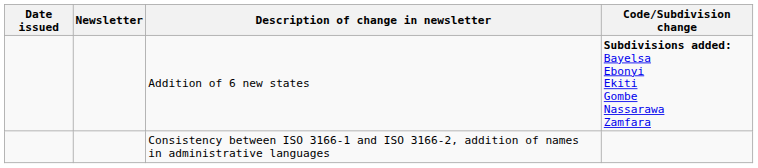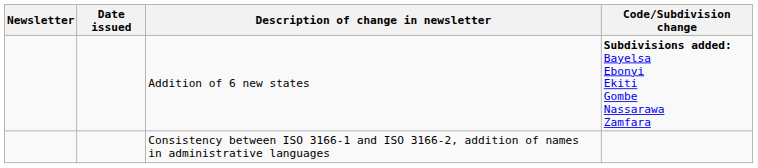 <table class="wikitable">
 <tr>
+<th>Newsletter</th>
 <th>Date issued</th>
-<th>Newsletter</th>
 <th>Description of change in newsletter</th>
 <th>Code/Subdivision change</th>
 </tr>
 <tr>
+<td id="I-1"></td>
 <td></td>
-<td id="I-1"></td>
 <td>Addition of 6 new states</td>
 <td style=white-space:nowrap><strong>Subdivisions added:</strong><br>  <a href='#'>Bayelsa</a><br>  <a href='#'>Ebonyi</a><br>  <a href='#'>Ekiti</a><br>  <a href='#'>Gombe</a><br>  <a href='#'>Nassarawa</a><br>  <a href='#'>Zamfara</a></td>
 </tr>
 <tr>
+<td id="II-2"></td>
 <td></td>
-<td id="II-2"></td>
 <td>Consistency between ISO 3166-1 and ISO 3166-2, addition of names in administrative languages</td>
 <td></td>
 </tr>
 </table>
